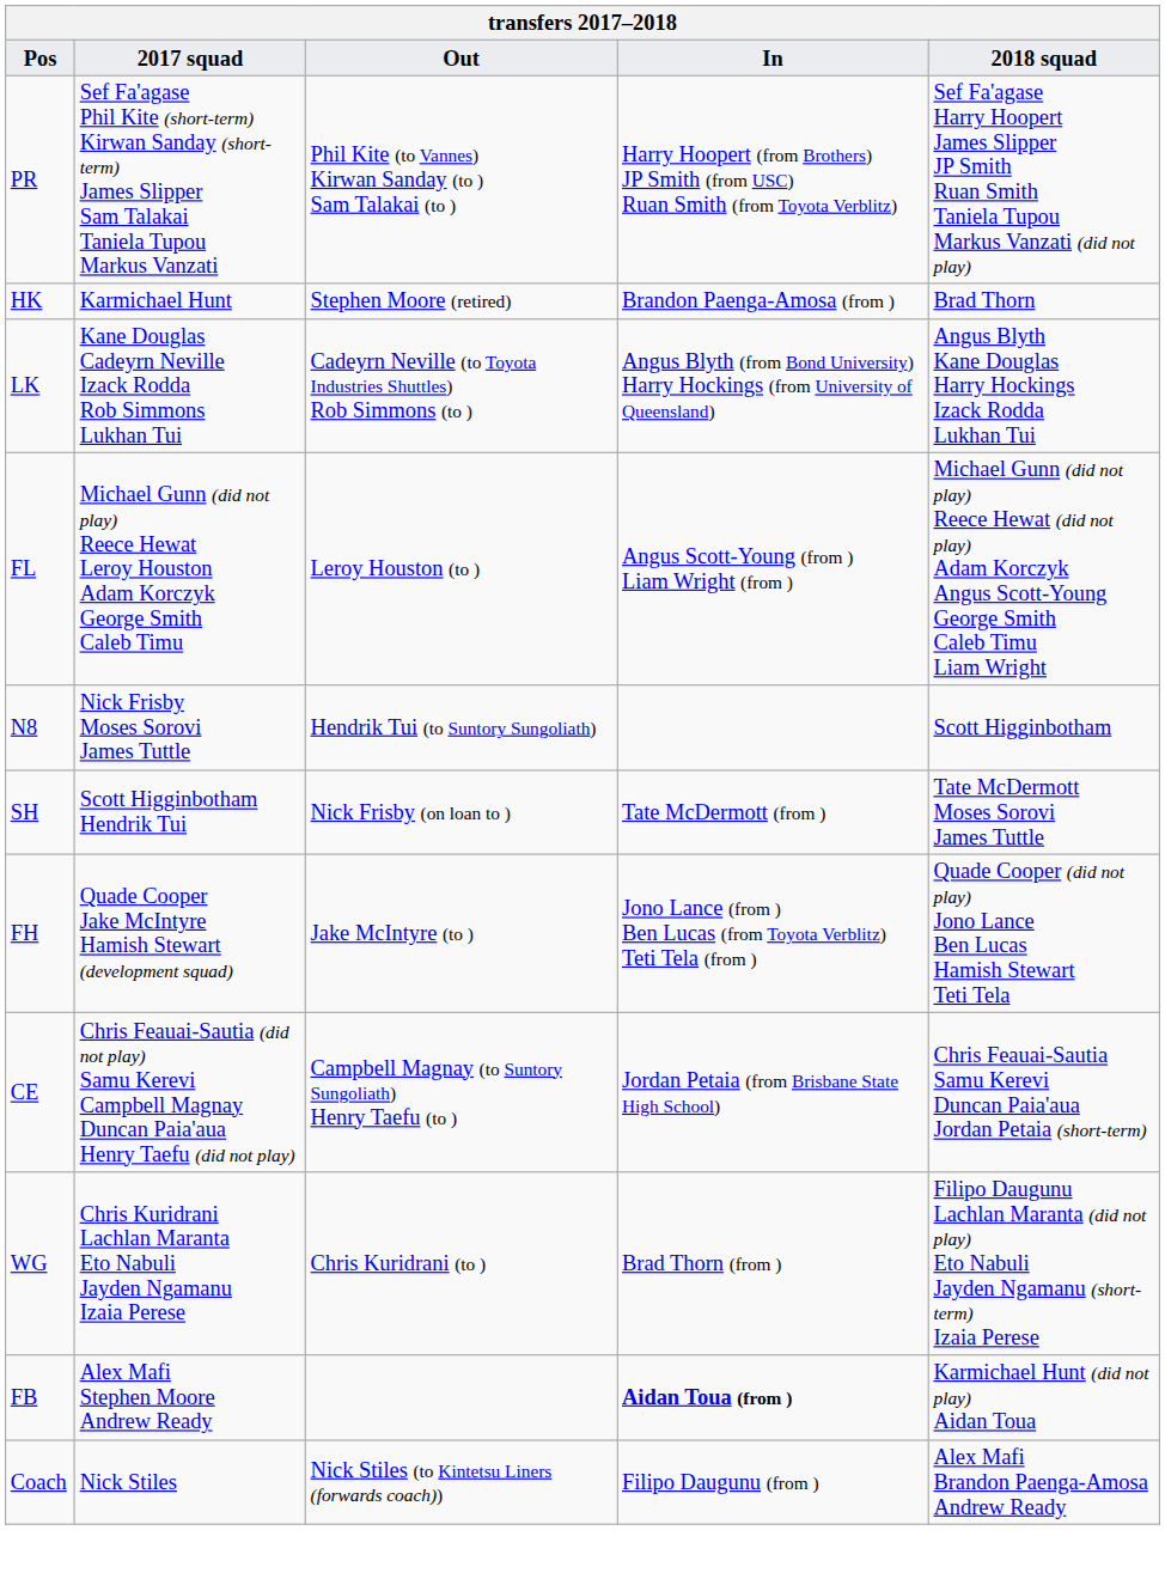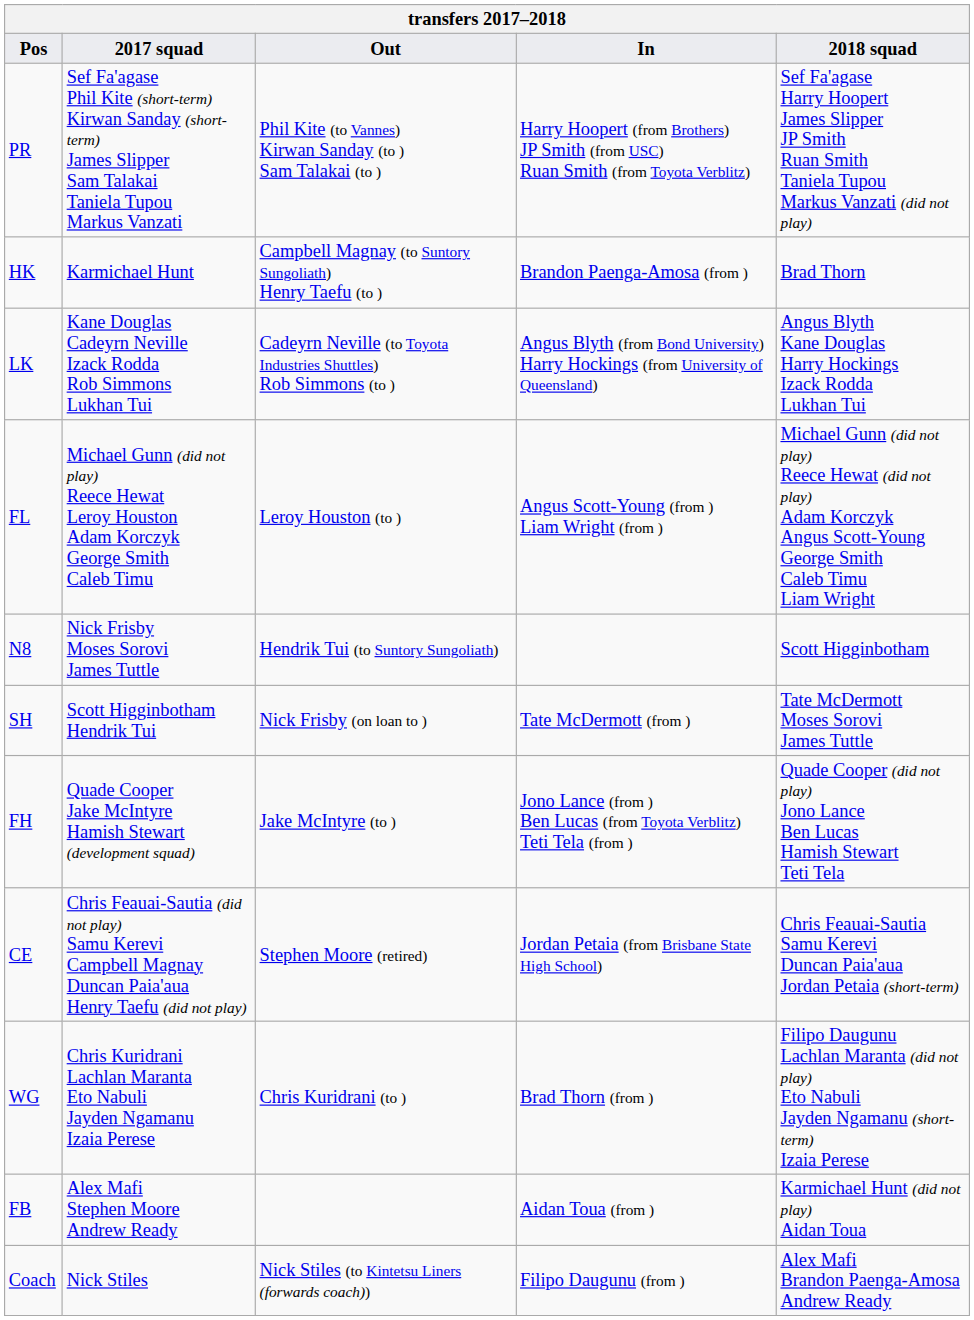 <table class="wikitable" style="text-align: left; width:95%">
 <tr>
 <th colspan="100%"> transfers 2017–2018</th>
 </tr>
 <tr>
 <th style="background:#ebecf0; width:6%;">Pos</th>
 <th style="background:#ebecf0; width:20%;">2017 squad</th>
 <th style="background:#ebecf0; width:27%;">Out</th>
 <th style="background:#ebecf0; width:27%;">In</th>
 <th style="background:#ebecf0; width:20%;">2018 squad</th>
 </tr>
 <tr>
 <td><a href='#'>PR</a></td>
 <td> <a href='#'>Sef Fa'agase</a> <br> <a href='#'>Phil Kite</a> <small><em>(short-term)</em></small> <br> <a href='#'>Kirwan Sanday</a> <small><em>(short-term)</em></small> <br> <a href='#'>James Slipper</a> <br> <a href='#'>Sam Talakai</a> <br> <a href='#'>Taniela Tupou</a> <br> <a href='#'>Markus Vanzati</a></td>
 <td>  <a href='#'>Phil Kite</a> <small>(to  <a href='#'>Vannes</a>)</small> <br>  <a href='#'>Kirwan Sanday</a> <small>(to )</small> <br>  <a href='#'>Sam Talakai</a> <small>(to )</small></td>
 <td>  <a href='#'>Harry Hoopert</a> <small>(from <a href='#'>Brothers</a>)</small> <br>  <a href='#'>JP Smith</a> <small>(from <a href='#'>USC</a>)</small> <br>  <a href='#'>Ruan Smith</a> <small>(from  <a href='#'>Toyota Verblitz</a>)</small></td>
 <td> <a href='#'>Sef Fa'agase</a> <br> <a href='#'>Harry Hoopert</a> <br> <a href='#'>James Slipper</a> <br> <a href='#'>JP Smith</a> <br> <a href='#'>Ruan Smith</a> <br> <a href='#'>Taniela Tupou</a> <br> <a href='#'>Markus Vanzati</a> <small><em>(did not play)</em></small></td>
 </tr>
 <tr>
 <td><a href='#'>HK</a></td>
 <td> <a href='#'>Karmichael Hunt</a></td>
-<td>  <a href='#'>Stephen Moore</a> <small>(retired)</small></td>
+<td>  <a href='#'>Campbell Magnay</a> <small>(to  <a href='#'>Suntory Sungoliath</a>)</small> <br>  <a href='#'>Henry Taefu</a> <small>(to )</small></td>
 <td>  <a href='#'>Brandon Paenga-Amosa</a> <small>(from )</small></td>
 <td> <a href='#'>Brad Thorn</a></td>
 </tr>
 <tr>
 <td><a href='#'>LK</a></td>
 <td> <a href='#'>Kane Douglas</a> <br> <a href='#'>Cadeyrn Neville</a> <br> <a href='#'>Izack Rodda</a> <br> <a href='#'>Rob Simmons</a> <br> <a href='#'>Lukhan Tui</a></td>
 <td>  <a href='#'>Cadeyrn Neville</a> <small>(to  <a href='#'>Toyota Industries Shuttles</a>)</small> <br>  <a href='#'>Rob Simmons</a> <small>(to )</small></td>
 <td>  <a href='#'>Angus Blyth</a> <small>(from <a href='#'>Bond University</a>)</small> <br>  <a href='#'>Harry Hockings</a> <small>(from <a href='#'>University of Queensland</a>)</small></td>
 <td> <a href='#'>Angus Blyth</a> <br> <a href='#'>Kane Douglas</a> <br> <a href='#'>Harry Hockings</a> <br> <a href='#'>Izack Rodda</a> <br> <a href='#'>Lukhan Tui</a></td>
 </tr>
 <tr>
 <td><a href='#'>FL</a></td>
 <td> <a href='#'>Michael Gunn</a> <small><em>(did not play)</em></small> <br> <a href='#'>Reece Hewat</a> <br> <a href='#'>Leroy Houston</a> <br> <a href='#'>Adam Korczyk</a> <br> <a href='#'>George Smith</a> <br> <a href='#'>Caleb Timu</a></td>
 <td>  <a href='#'>Leroy Houston</a> <small>(to )</small></td>
 <td>  <a href='#'>Angus Scott-Young</a> <small>(from )</small> <br>  <a href='#'>Liam Wright</a> <small>(from )</small></td>
 <td> <a href='#'>Michael Gunn</a> <small><em>(did not play)</em></small> <br> <a href='#'>Reece Hewat</a> <small><em>(did not play)</em></small> <br> <a href='#'>Adam Korczyk</a> <br> <a href='#'>Angus Scott-Young</a> <br> <a href='#'>George Smith</a> <br> <a href='#'>Caleb Timu</a> <br> <a href='#'>Liam Wright</a></td>
 </tr>
 <tr>
 <td><a href='#'>N8</a></td>
 <td> <a href='#'>Nick Frisby</a> <br> <a href='#'>Moses Sorovi</a> <br> <a href='#'>James Tuttle</a></td>
 <td>  <a href='#'>Hendrik Tui</a> <small>(to  <a href='#'>Suntory Sungoliath</a>)</small></td>
 <td></td>
 <td> <a href='#'>Scott Higginbotham</a></td>
 </tr>
 <tr>
 <td><a href='#'>SH</a></td>
 <td> <a href='#'>Scott Higginbotham</a> <br> <a href='#'>Hendrik Tui</a></td>
 <td>  <a href='#'>Nick Frisby</a> <small>(on loan to )</small></td>
 <td>  <a href='#'>Tate McDermott</a> <small>(from )</small></td>
 <td> <a href='#'>Tate McDermott</a> <br> <a href='#'>Moses Sorovi</a> <br> <a href='#'>James Tuttle</a></td>
 </tr>
 <tr>
 <td><a href='#'>FH</a></td>
 <td> <a href='#'>Quade Cooper</a> <br> <a href='#'>Jake McIntyre</a> <br> <a href='#'>Hamish Stewart</a> <small><em>(development squad)</em></small></td>
 <td>  <a href='#'>Jake McIntyre</a> <small>(to )</small></td>
 <td>  <a href='#'>Jono Lance</a> <small>(from )</small> <br>  <a href='#'>Ben Lucas</a> <small>(from  <a href='#'>Toyota Verblitz</a>)</small> <br>  <a href='#'>Teti Tela</a> <small>(from )</small></td>
 <td> <a href='#'>Quade Cooper</a> <small><em>(did not play)</em></small> <br> <a href='#'>Jono Lance</a> <br> <a href='#'>Ben Lucas</a> <br> <a href='#'>Hamish Stewart</a> <br> <a href='#'>Teti Tela</a></td>
 </tr>
 <tr>
 <td><a href='#'>CE</a></td>
 <td> <a href='#'>Chris Feauai-Sautia</a> <small><em>(did not play)</em></small> <br> <a href='#'>Samu Kerevi</a> <br> <a href='#'>Campbell Magnay</a> <br> <a href='#'>Duncan Paia'aua</a> <br> <a href='#'>Henry Taefu</a> <small><em>(did not play)</em></small></td>
-<td>  <a href='#'>Campbell Magnay</a> <small>(to  <a href='#'>Suntory Sungoliath</a>)</small> <br>  <a href='#'>Henry Taefu</a> <small>(to )</small></td>
+<td>  <a href='#'>Stephen Moore</a> <small>(retired)</small></td>
 <td>  <a href='#'>Jordan Petaia</a> <small>(from <a href='#'>Brisbane State High School</a>)</small></td>
 <td> <a href='#'>Chris Feauai-Sautia</a> <br> <a href='#'>Samu Kerevi</a> <br> <a href='#'>Duncan Paia'aua</a> <br> <a href='#'>Jordan Petaia</a> <small><em>(short-term)</em></small></td>
 </tr>
 <tr>
 <td><a href='#'>WG</a></td>
 <td> <a href='#'>Chris Kuridrani</a> <br> <a href='#'>Lachlan Maranta</a> <br> <a href='#'>Eto Nabuli</a> <br> <a href='#'>Jayden Ngamanu</a> <br> <a href='#'>Izaia Perese</a></td>
 <td>  <a href='#'>Chris Kuridrani</a> <small>(to )</small></td>
 <td>  <a href='#'>Brad Thorn</a> <small>(from )</small></td>
 <td> <a href='#'>Filipo Daugunu</a> <br> <a href='#'>Lachlan Maranta</a> <small><em>(did not play)</em></small> <br> <a href='#'>Eto Nabuli</a> <br> <a href='#'>Jayden Ngamanu</a> <small><em>(short-term)</em></small> <br> <a href='#'>Izaia Perese</a></td>
 </tr>
 <tr>
 <td><a href='#'>FB</a></td>
 <td> <a href='#'>Alex Mafi</a> <br> <a href='#'>Stephen Moore</a> <br> <a href='#'>Andrew Ready</a></td>
 <td></td>
-<td><strong>  <a href='#'>Aidan Toua</a> <small>(from )</small></strong></td>
+<td>  <a href='#'>Aidan Toua</a> <small>(from )</small></td>
 <td> <a href='#'>Karmichael Hunt</a> <small><em>(did not play)</em></small> <br> <a href='#'>Aidan Toua</a></td>
 </tr>
 <tr>
 <td><a href='#'>Coach</a></td>
 <td> <a href='#'>Nick Stiles</a></td>
 <td>  <a href='#'>Nick Stiles</a> <small>(to  <a href='#'>Kintetsu Liners</a> <em>(forwards coach)</em>)</small></td>
 <td>  <a href='#'>Filipo Daugunu</a> <small>(from )</small></td>
 <td> <a href='#'>Alex Mafi</a> <br> <a href='#'>Brandon Paenga-Amosa</a> <br> <a href='#'>Andrew Ready</a></td>
 </tr>
 </table>
